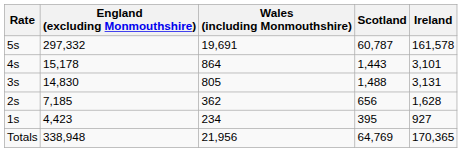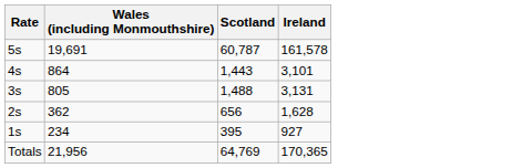 <table class="wikitable">
 <tr>
 <th>Rate</th>
-<th>England <br>(excluding <a href='#'>Monmouthshire</a>)</th>
 <th>Wales <br> (including Monmouthshire)</th>
 <th>Scotland</th>
 <th>Ireland</th>
 </tr>
 <tr>
 <td>5s</td>
-<td>297,332</td>
 <td>19,691</td>
 <td>60,787</td>
 <td>161,578</td>
 </tr>
 <tr>
 <td>4s</td>
-<td>15,178</td>
 <td>864</td>
 <td>1,443</td>
 <td>3,101</td>
 </tr>
 <tr>
 <td>3s</td>
-<td>14,830</td>
 <td>805</td>
 <td>1,488</td>
 <td>3,131</td>
 </tr>
 <tr>
 <td>2s</td>
-<td>7,185</td>
 <td>362</td>
 <td>656</td>
 <td>1,628</td>
 </tr>
 <tr>
 <td>1s</td>
-<td>4,423</td>
 <td>234</td>
 <td>395</td>
 <td>927</td>
 </tr>
 <tr>
 <td>Totals</td>
-<td>338,948</td>
 <td>21,956</td>
 <td>64,769</td>
 <td>170,365</td>
 </tr>
 </table>
